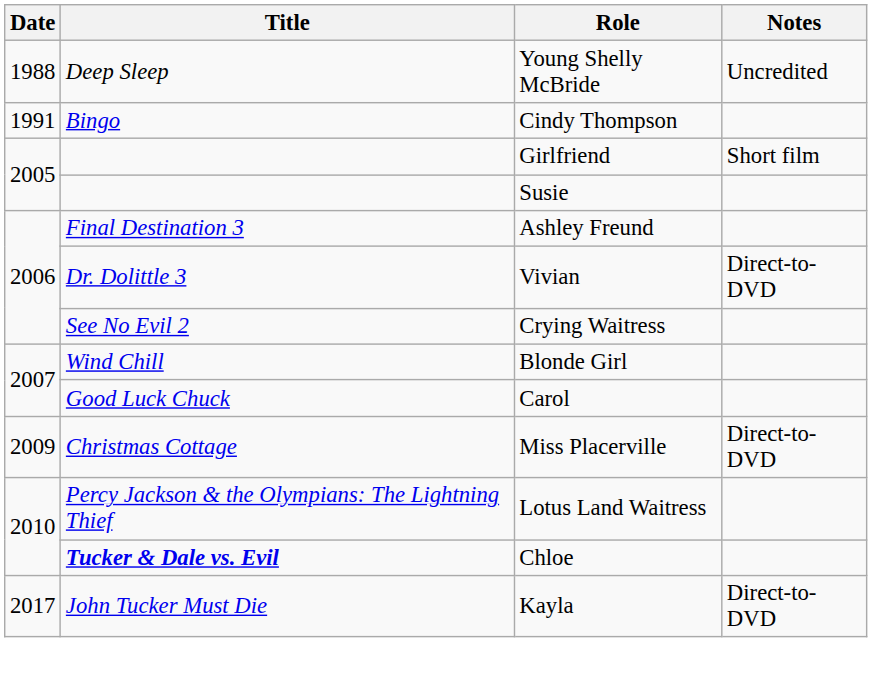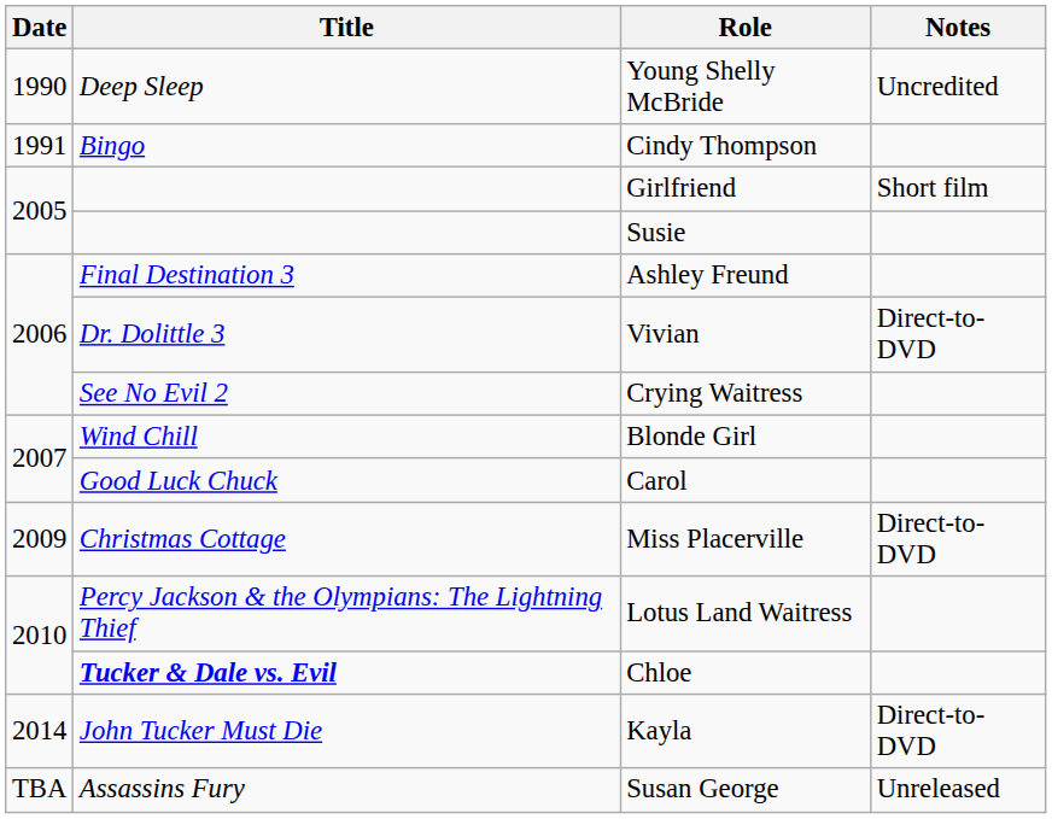 <table class="wikitable sortable">
 <tr>
 <th>Date</th>
 <th>Title</th>
 <th>Role</th>
 <th class="unsortable">Notes</th>
 </tr>
 <tr>
-<td>1988</td>
+<td>1990</td>
 <td><em>Deep Sleep</em></td>
 <td>Young Shelly McBride</td>
 <td>Uncredited</td>
 </tr>
 <tr>
 <td>1991</td>
 <td><em><a href='#'>Bingo</a></em></td>
 <td>Cindy Thompson</td>
 <td></td>
 </tr>
 <tr>
 <td rowspan="2">2005</td>
 <td><em></em></td>
 <td>Girlfriend</td>
 <td>Short film</td>
 </tr>
 <tr>
 <td><em></em></td>
 <td>Susie</td>
 <td></td>
 </tr>
 <tr>
 <td rowspan="3">2006</td>
 <td><em><a href='#'>Final Destination 3</a></em></td>
 <td>Ashley Freund</td>
 <td></td>
 </tr>
 <tr>
 <td><em><a href='#'>Dr. Dolittle 3</a></em></td>
 <td>Vivian</td>
 <td>Direct-to-DVD</td>
 </tr>
 <tr>
 <td><em><a href='#'>See No Evil 2</a></em></td>
 <td>Crying Waitress</td>
 <td></td>
 </tr>
 <tr>
 <td rowspan="2">2007</td>
 <td><em><a href='#'>Wind Chill</a></em></td>
 <td>Blonde Girl</td>
 <td></td>
 </tr>
 <tr>
 <td><em><a href='#'>Good Luck Chuck</a></em></td>
 <td>Carol</td>
 <td></td>
 </tr>
 <tr>
 <td>2009</td>
 <td><em><a href='#'>Christmas Cottage</a></em></td>
 <td>Miss Placerville</td>
 <td>Direct-to-DVD</td>
 </tr>
 <tr>
 <td rowspan="2">2010</td>
 <td><em><a href='#'>Percy Jackson & the Olympians: The Lightning Thief</a></em></td>
 <td>Lotus Land Waitress</td>
 <td></td>
 </tr>
 <tr>
 <td><strong><em><a href='#'>Tucker & Dale vs. Evil</a></em></strong></td>
 <td>Chloe</td>
 <td></td>
 </tr>
 <tr>
-<td>2017</td>
+<td>2014</td>
 <td><em><a href='#'>John Tucker Must Die</a></em></td>
 <td>Kayla</td>
 <td>Direct-to-DVD</td>
 </tr>
+<tr>
+<td>TBA</td>
+<td><em>Assassins Fury</em></td>
+<td>Susan George</td>
+<td>Unreleased</td>
+</tr>
 </table>
